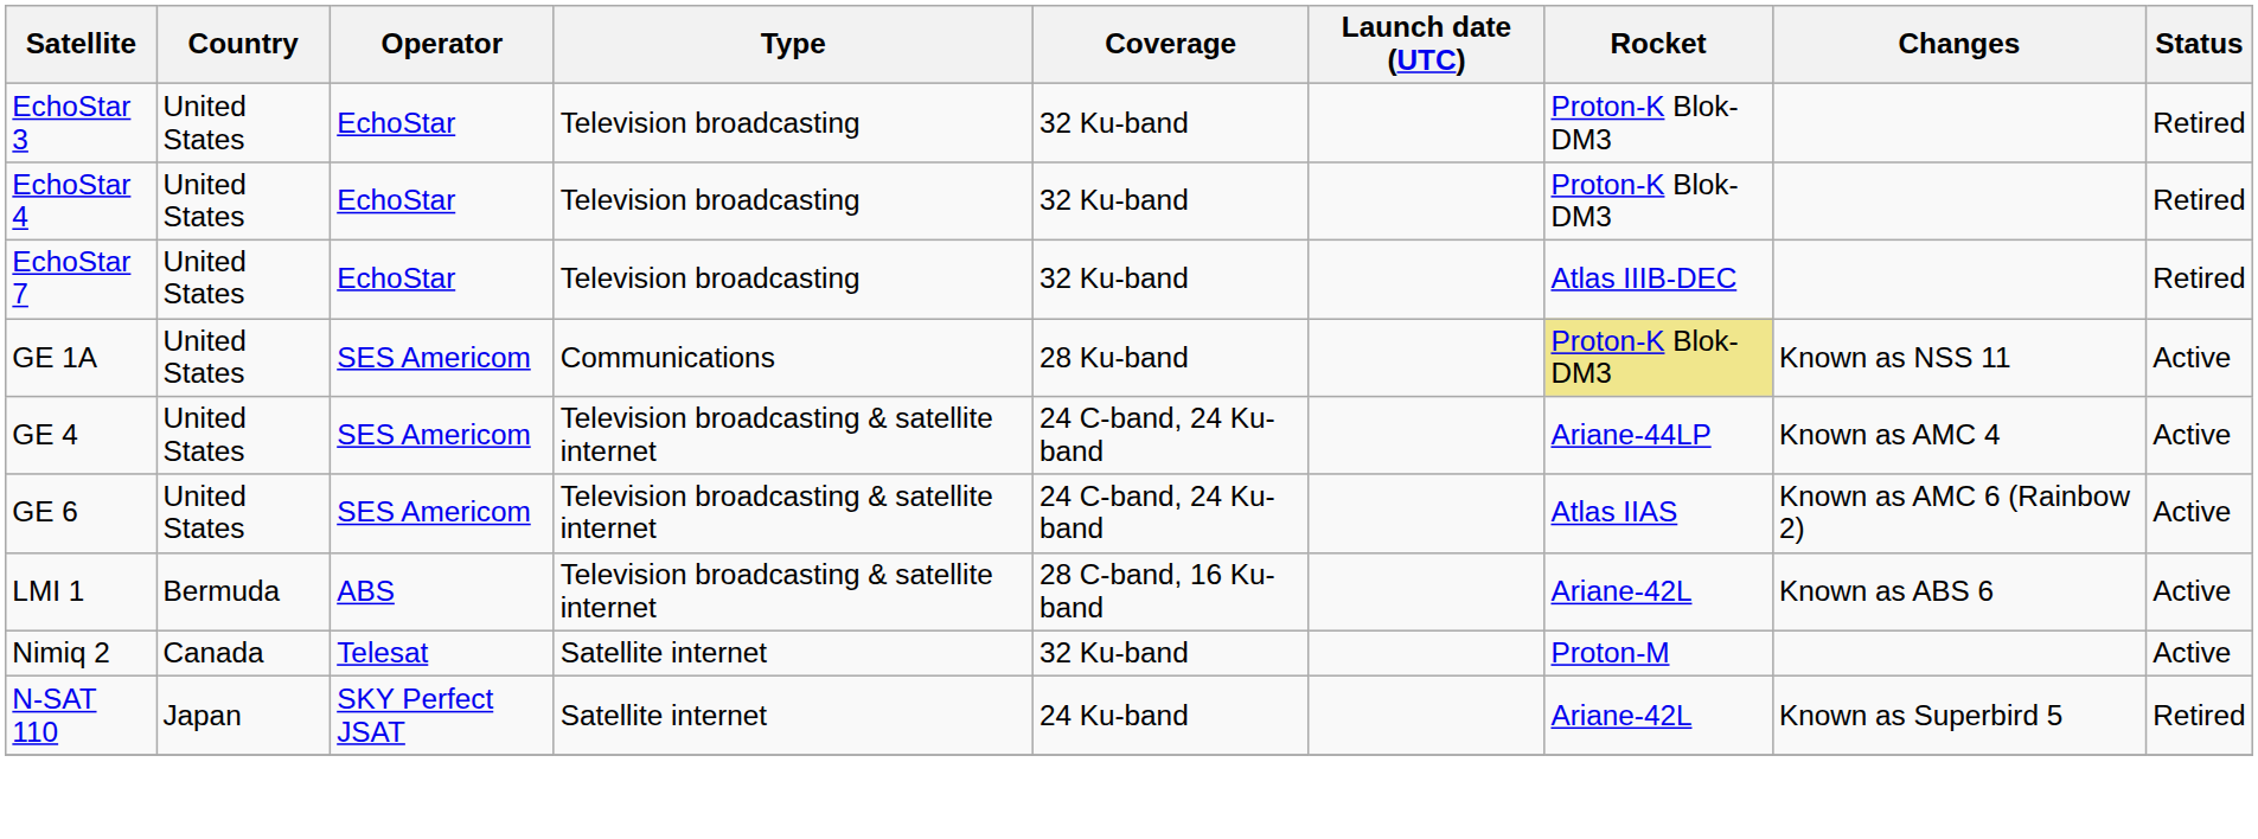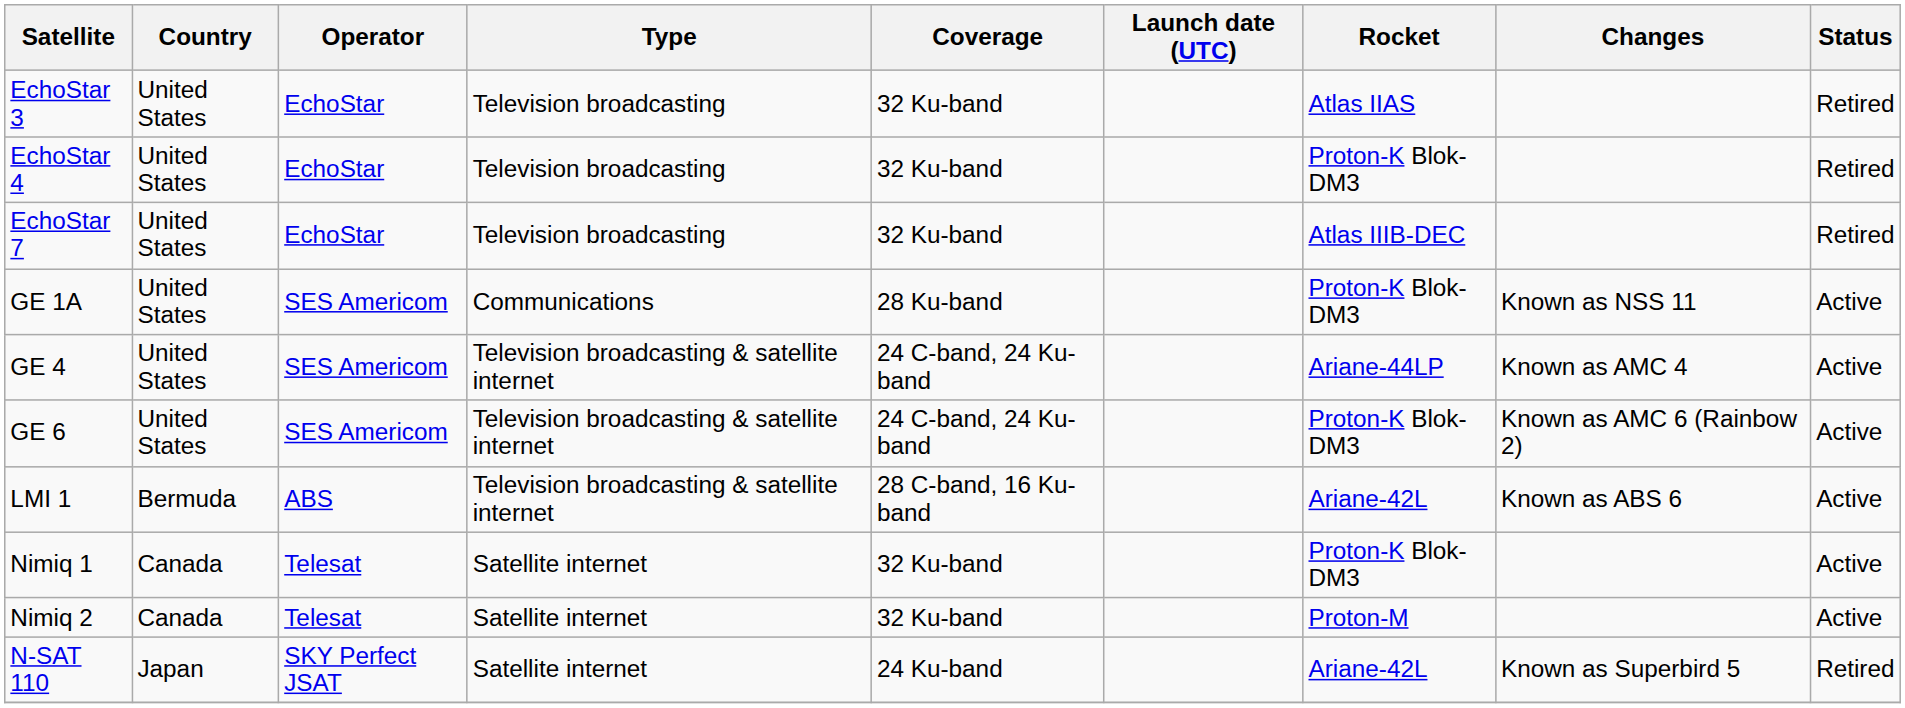 <table class="wikitable sortable" border="1"}>
 <tr>
 <th>Satellite</th>
 <th>Country</th>
 <th>Operator</th>
 <th>Type</th>
 <th>Coverage </th>
 <th>Launch date  (<a href='#'>UTC</a>) </th>
 <th>Rocket</th>
 <th width="200pt">Changes</th>
 <th>Status </th>
 </tr>
 <tr>
 <td><a href='#'>EchoStar 3</a></td>
 <td>United States</td>
 <td><a href='#'>EchoStar</a></td>
 <td>Television broadcasting</td>
 <td>32 Ku-band</td>
 <td></td>
-<td><a href='#'>Proton-K</a> Blok-DM3</td>
+<td><a href='#'>Atlas IIAS</a></td>
 <td></td>
 <td>Retired</td>
 </tr>
 <tr>
 <td><a href='#'>EchoStar 4</a></td>
 <td>United States</td>
 <td><a href='#'>EchoStar</a></td>
 <td>Television broadcasting</td>
 <td>32 Ku-band</td>
 <td></td>
 <td><a href='#'>Proton-K</a> Blok-DM3</td>
 <td></td>
 <td>Retired</td>
 </tr>
 <tr>
 <td><a href='#'>EchoStar 7</a></td>
 <td>United States</td>
 <td><a href='#'>EchoStar</a></td>
 <td>Television broadcasting</td>
 <td>32 Ku-band</td>
 <td></td>
 <td><a href='#'>Atlas IIIB-DEC</a></td>
 <td></td>
 <td>Retired</td>
 </tr>
 <tr>
 <td>GE 1A</td>
 <td>United States</td>
 <td><a href='#'>SES Americom</a></td>
 <td>Communications</td>
 <td>28 Ku-band</td>
 <td></td>
-<td style="background: khaki;"><a href='#'>Proton-K</a> Blok-DM3</td>
+<td><a href='#'>Proton-K</a> Blok-DM3</td>
 <td>Known as NSS 11</td>
 <td>Active</td>
 </tr>
 <tr>
 <td>GE 4</td>
 <td>United States</td>
 <td><a href='#'>SES Americom</a></td>
 <td>Television broadcasting & satellite internet</td>
 <td>24 C-band, 24 Ku-band</td>
 <td></td>
 <td><a href='#'>Ariane-44LP</a></td>
 <td>Known as AMC 4</td>
 <td>Active</td>
 </tr>
 <tr>
 <td>GE 6</td>
 <td>United States</td>
 <td><a href='#'>SES Americom</a></td>
 <td>Television broadcasting & satellite internet</td>
 <td>24 C-band, 24 Ku-band</td>
 <td></td>
-<td><a href='#'>Atlas IIAS</a></td>
+<td><a href='#'>Proton-K</a> Blok-DM3</td>
 <td>Known as AMC 6 (Rainbow 2)</td>
 <td>Active</td>
 </tr>
 <tr>
 <td>LMI 1</td>
 <td>Bermuda</td>
 <td><a href='#'>ABS</a></td>
 <td>Television broadcasting & satellite internet</td>
 <td>28 C-band, 16 Ku-band</td>
 <td></td>
 <td><a href='#'>Ariane-42L</a></td>
 <td>Known as ABS 6</td>
+<td>Active</td>
+</tr>
+<tr>
+<td>Nimiq 1</td>
+<td>Canada</td>
+<td><a href='#'>Telesat</a></td>
+<td>Satellite internet</td>
+<td>32 Ku-band</td>
+<td></td>
+<td><a href='#'>Proton-K</a> Blok-DM3</td>
+<td></td>
 <td>Active</td>
 </tr>
 <tr>
 <td>Nimiq 2</td>
 <td>Canada</td>
 <td><a href='#'>Telesat</a></td>
 <td>Satellite internet</td>
 <td>32 Ku-band</td>
 <td></td>
 <td><a href='#'>Proton-M</a></td>
 <td></td>
 <td>Active</td>
 </tr>
 <tr>
 <td><a href='#'>N-SAT 110</a></td>
 <td>Japan</td>
 <td><a href='#'>SKY Perfect JSAT</a></td>
 <td>Satellite internet</td>
 <td>24 Ku-band</td>
 <td></td>
 <td><a href='#'>Ariane-42L</a></td>
 <td>Known as Superbird 5</td>
 <td>Retired</td>
 </tr>
 <tr>
 </tr>
 </table>
